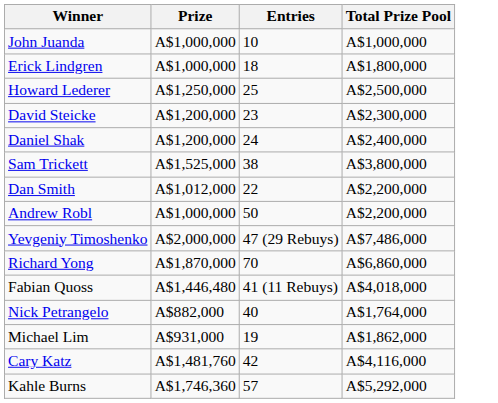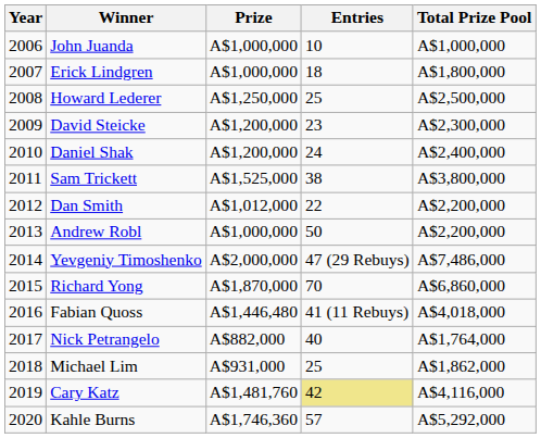 <table class="wikitable sortable">
 <tr>
+<th bgcolor="#FFEBAD">Year</th>
 <th bgcolor="#FFEBAD">Winner</th>
 <th bgcolor="#FFEBAD">Prize</th>
 <th bgcolor="#FFEBAD">Entries</th>
 <th bgcolor="#FFEBAD">Total Prize Pool</th>
 </tr>
 <tr>
+<td>2006</td>
 <td> <a href='#'>John Juanda</a></td>
 <td>A$1,000,000</td>
 <td>10</td>
 <td>A$1,000,000</td>
 </tr>
 <tr>
+<td>2007</td>
 <td> <a href='#'>Erick Lindgren</a></td>
 <td>A$1,000,000</td>
 <td>18</td>
 <td>A$1,800,000</td>
 </tr>
 <tr>
+<td>2008</td>
 <td> <a href='#'>Howard Lederer</a></td>
 <td>A$1,250,000</td>
 <td>25</td>
 <td>A$2,500,000</td>
 </tr>
 <tr>
+<td>2009</td>
 <td> <a href='#'>David Steicke</a></td>
 <td>A$1,200,000</td>
 <td>23</td>
 <td>A$2,300,000</td>
 </tr>
 <tr>
+<td>2010</td>
 <td> <a href='#'>Daniel Shak</a></td>
 <td>A$1,200,000</td>
 <td>24</td>
 <td>A$2,400,000</td>
 </tr>
 <tr>
+<td>2011</td>
 <td> <a href='#'>Sam Trickett</a></td>
 <td>A$1,525,000</td>
 <td>38</td>
 <td>A$3,800,000</td>
 </tr>
 <tr>
+<td>2012</td>
 <td> <a href='#'>Dan Smith</a></td>
 <td>A$1,012,000</td>
 <td>22</td>
 <td>A$2,200,000</td>
 </tr>
 <tr>
+<td>2013</td>
 <td> <a href='#'>Andrew Robl</a></td>
 <td>A$1,000,000</td>
 <td>50</td>
 <td>A$2,200,000</td>
 </tr>
 <tr>
+<td>2014</td>
 <td> <a href='#'>Yevgeniy Timoshenko</a></td>
 <td>A$2,000,000</td>
 <td>47 (29 Rebuys)</td>
 <td>A$7,486,000</td>
 </tr>
 <tr>
+<td>2015</td>
 <td> <a href='#'>Richard Yong</a></td>
 <td>A$1,870,000</td>
 <td>70</td>
 <td>A$6,860,000</td>
 </tr>
 <tr>
+<td>2016</td>
 <td> Fabian Quoss</td>
 <td>A$1,446,480</td>
 <td>41 (11 Rebuys)</td>
 <td>A$4,018,000</td>
 </tr>
 <tr>
+<td>2017</td>
 <td> <a href='#'>Nick Petrangelo</a></td>
 <td>A$882,000</td>
 <td>40</td>
 <td>A$1,764,000</td>
 </tr>
 <tr>
+<td>2018</td>
 <td> Michael Lim</td>
 <td>A$931,000</td>
-<td>19</td>
+<td>25</td>
 <td>A$1,862,000</td>
 </tr>
 <tr>
+<td>2019</td>
 <td> <a href='#'>Cary Katz</a></td>
 <td>A$1,481,760</td>
-<td>42</td>
+<td style="background: khaki;">42</td>
 <td>A$4,116,000</td>
 </tr>
 <tr>
+<td>2020</td>
 <td> Kahle Burns</td>
 <td>A$1,746,360</td>
 <td>57</td>
 <td>A$5,292,000</td>
 </tr>
 </table>
